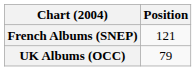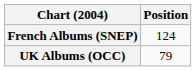 <table class="wikitable sortable plainrowheaders" style="text-align:center">
 <tr>
 <th scope="col">Chart (2004)</th>
 <th scope="col">Position</th>
 </tr>
 <tr>
 <th scope="row">French Albums (SNEP)</th>
-<td>121</td>
+<td>124</td>
 </tr>
 <tr>
 <th scope="row">UK Albums (OCC)</th>
 <td>79</td>
 </tr>
 </table>
